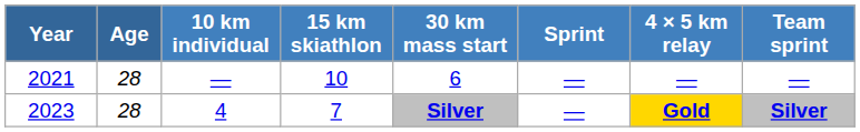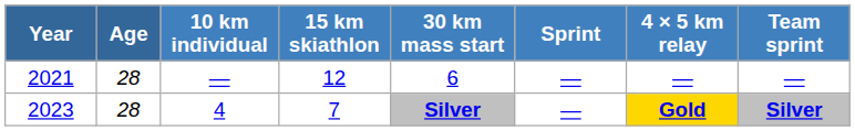 <table class="wikitable" style="font-size:95%; text-align:center; border:grey solid 1px; border-collapse:collapse; background:#ffffff;">
 <tr>
 <th style="background-color:#369; color:white; width:60px;"> Year </th>
 <th style="background-color:#369; color:white; width:40px;"> Age </th>
 <th style="background-color:#4180be; color:white; width:75px;"> 10 km <br> individual </th>
 <th style="background-color:#4180be; color:white; width:75px;"> 15 km <br> skiathlon </th>
 <th style="background-color:#4180be; color:white; width:75px;"> 30 km <br> mass start </th>
 <th style="background-color:#4180be; color:white; width:75px;"> Sprint </th>
 <th style="background-color:#4180be; color:white; width:75px;"> 4 × 5 km <br> relay </th>
 <th style="background-color:#4180be; color:white; width:75px;"> Team <br> sprint </th>
 </tr>
 <tr>
 <td><a href='#'>2021</a></td>
 <td><em>28</em></td>
 <td><a href='#'>—</a></td>
-<td><a href='#'>10</a></td>
+<td><a href='#'>12</a></td>
 <td><a href='#'>6</a></td>
 <td><a href='#'>—</a></td>
 <td><a href='#'>—</a></td>
 <td><a href='#'>—</a></td>
 </tr>
 <tr>
 <td><a href='#'>2023</a></td>
 <td><em>28</em></td>
 <td><a href='#'>4</a></td>
 <td><a href='#'>7</a></td>
 <td style="background:silver;"><a href='#'><strong>Silver</strong></a></td>
 <td><a href='#'>—</a></td>
 <td style="background-color: gold;"><a href='#'><strong>Gold</strong></a></td>
 <td style="background:silver;"><a href='#'><strong>Silver</strong></a></td>
 </tr>
 </table>
